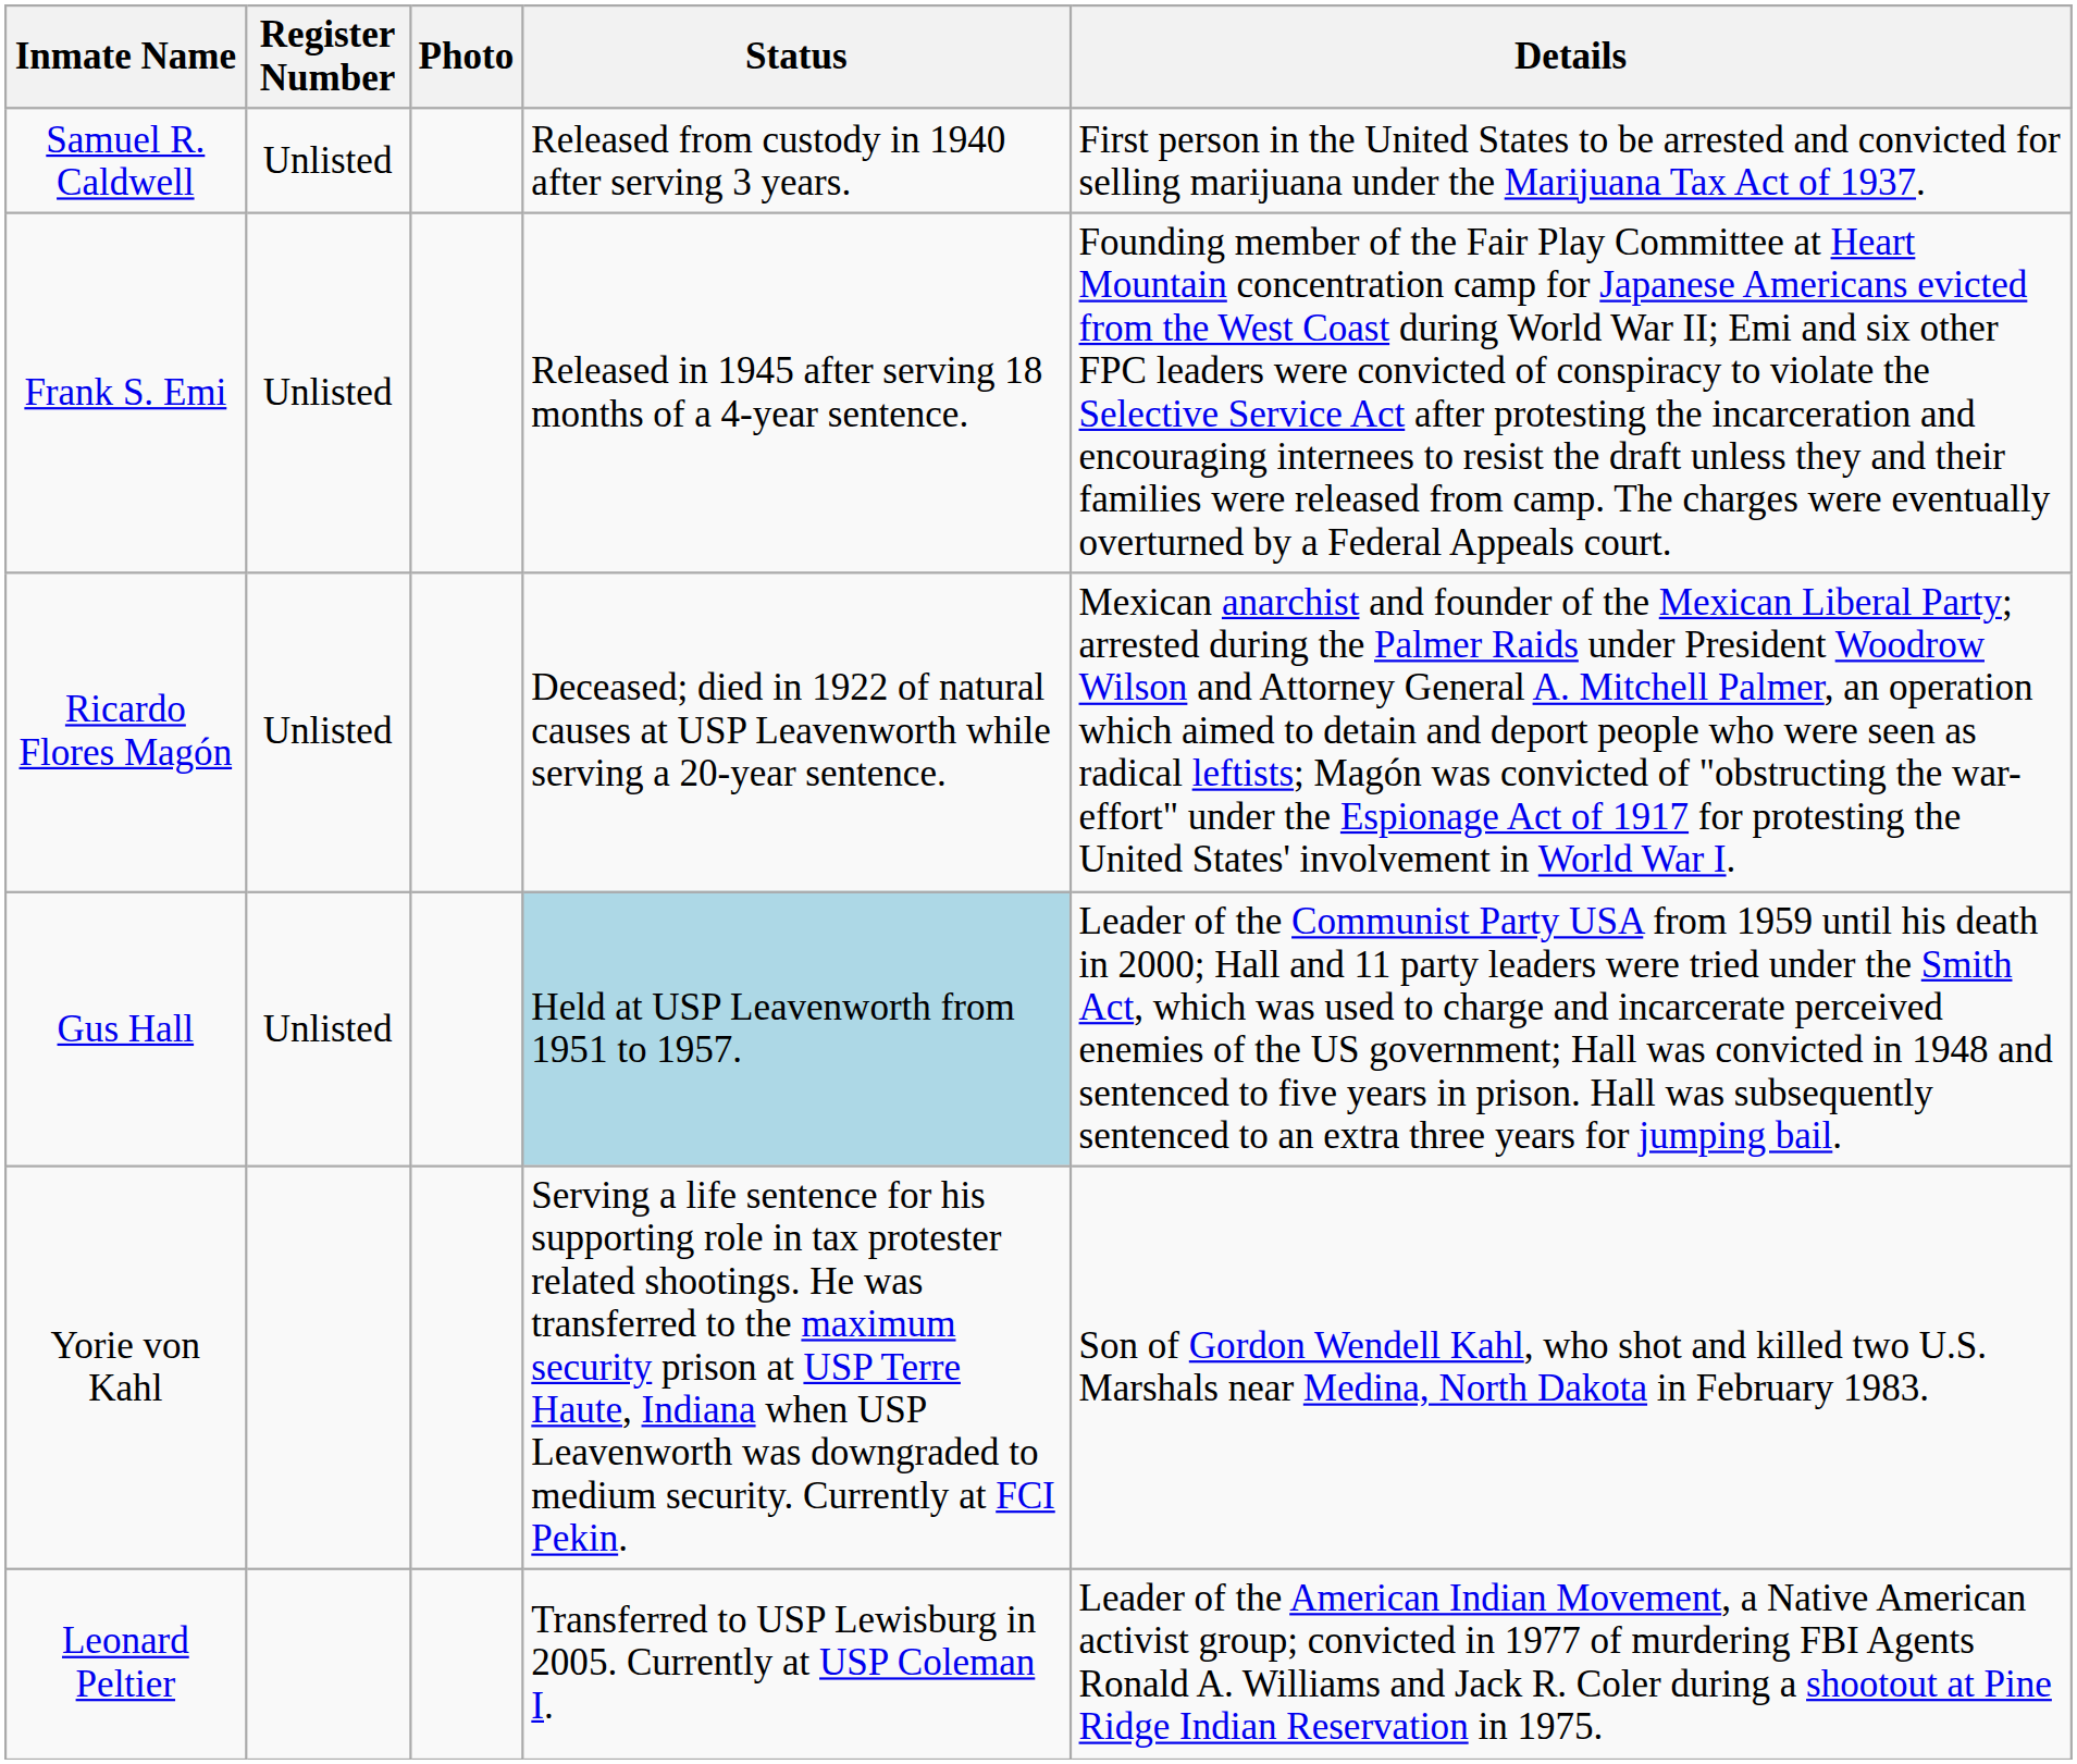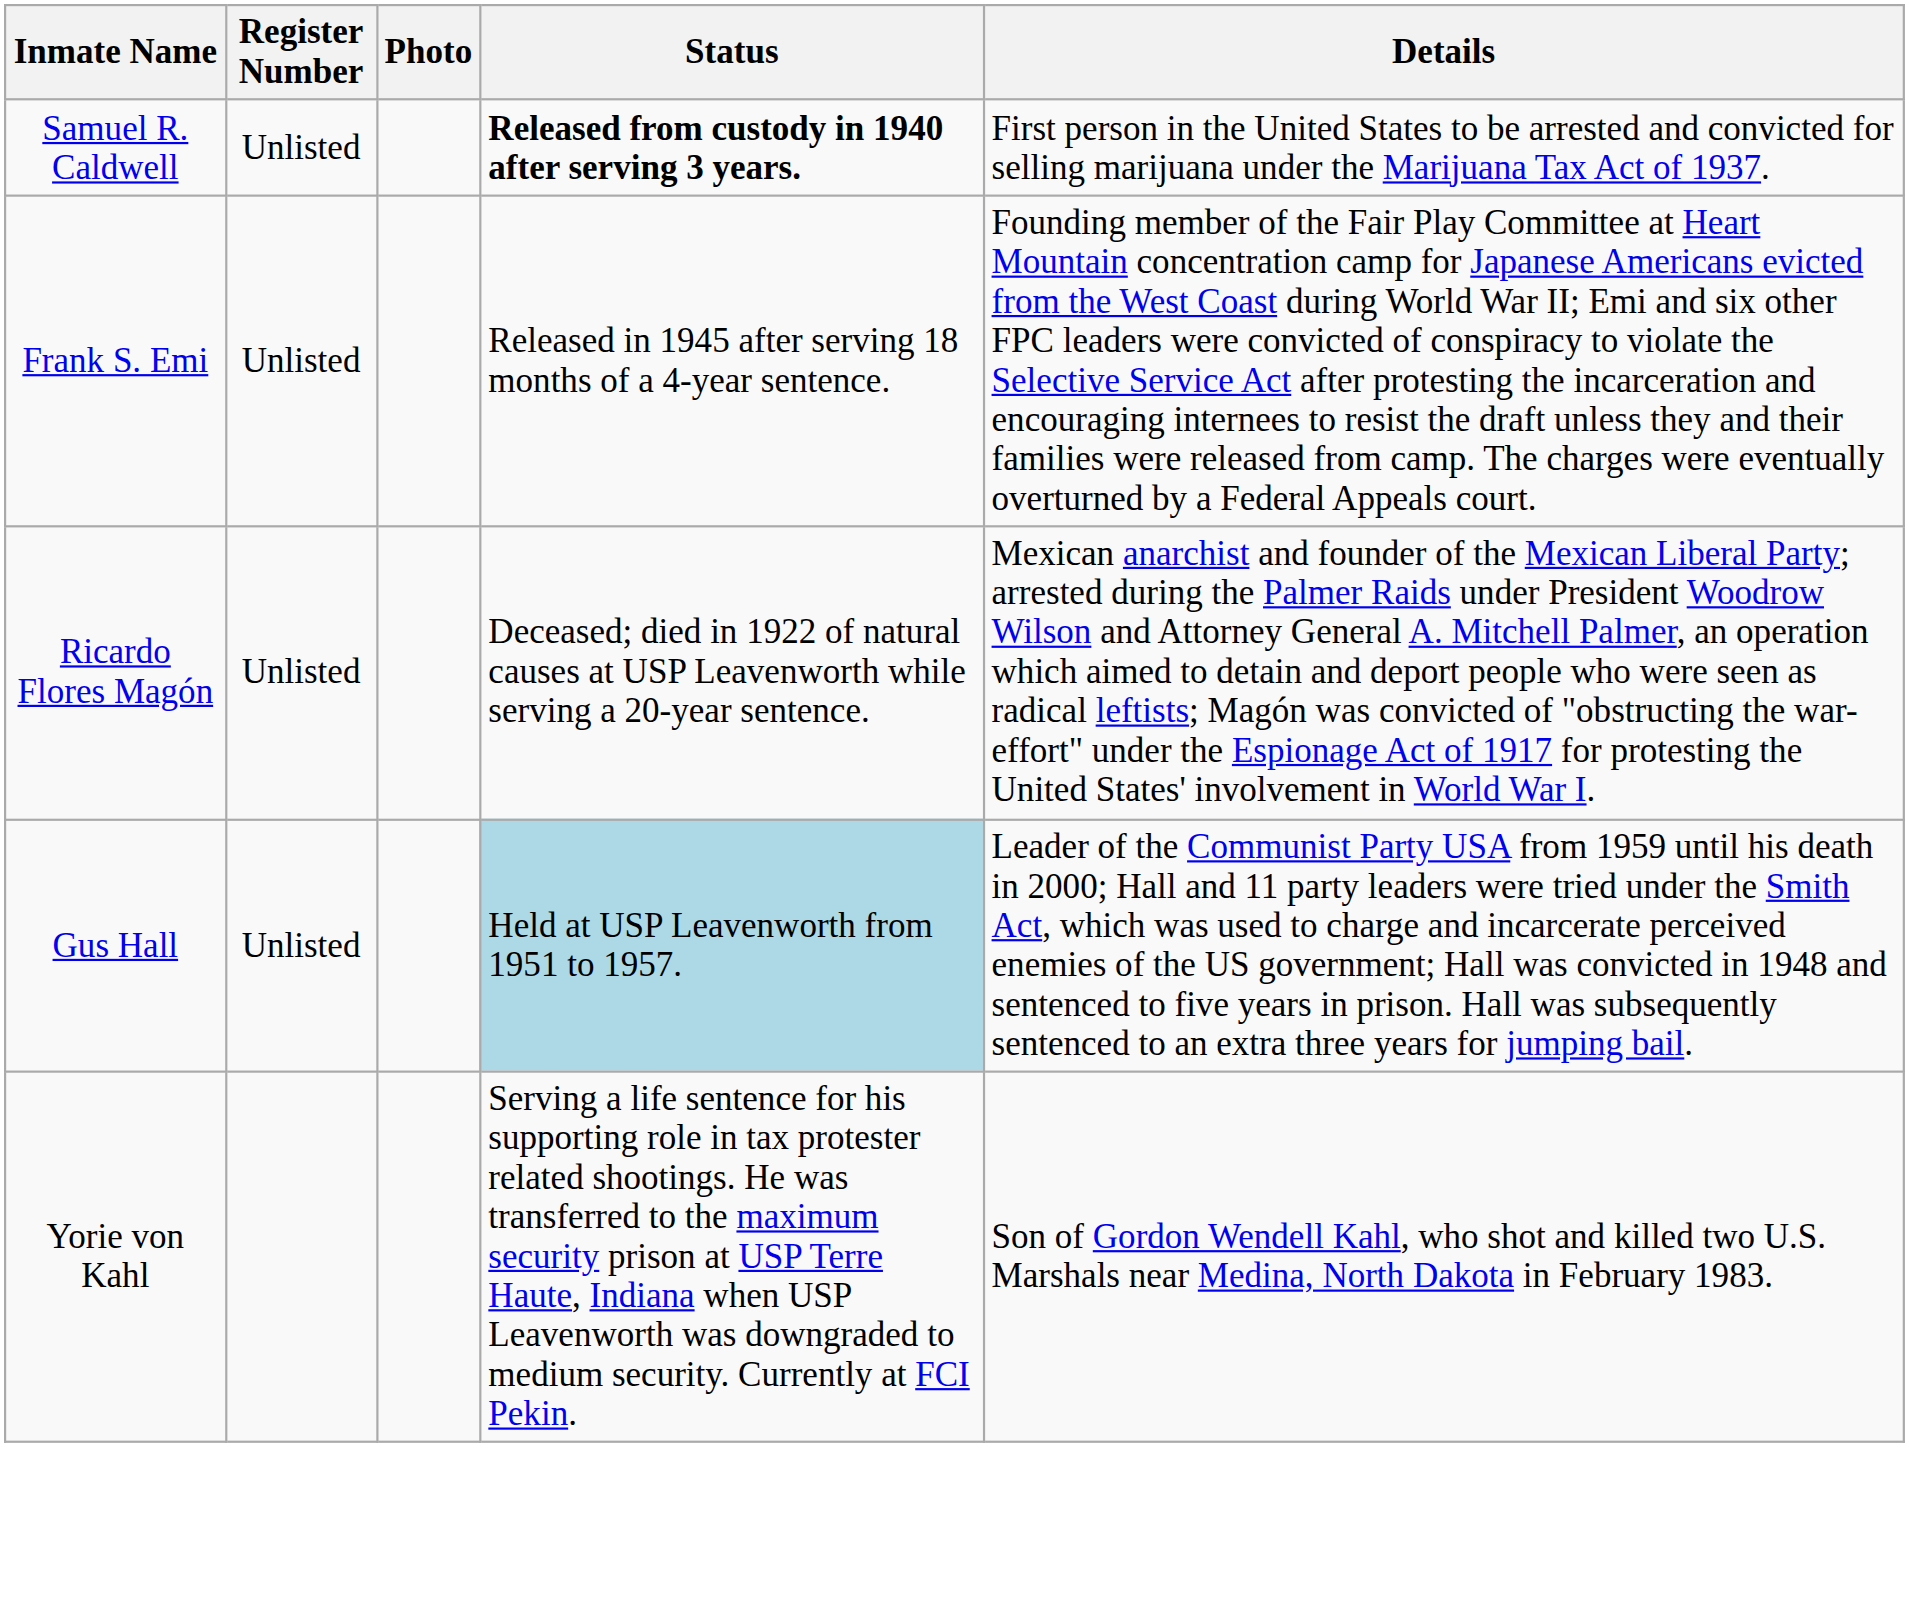 <table class="wikitable sortable">
 <tr>
 <th width=12%>Inmate Name</th>
 <th width=8%>Register Number</th>
 <th>Photo</th>
 <th width=28%>Status</th>
 <th width=52%>Details</th>
 </tr>
 <tr>
 <td style="text-align:center;"><a href='#'>Samuel R. Caldwell</a></td>
 <td style="text-align:center;">Unlisted</td>
 <td></td>
-<td>Released from custody in 1940 after serving 3 years.</td>
+<td><strong>Released from custody in 1940 after serving 3 years.</strong></td>
 <td>First person in the United States to be arrested and convicted for selling marijuana under the <a href='#'>Marijuana Tax Act of 1937</a>.</td>
 </tr>
 <tr>
 <td style="text-align:center;"><a href='#'>Frank S. Emi</a></td>
 <td style="text-align:center;">Unlisted</td>
 <td></td>
 <td>Released in 1945 after serving 18 months of a 4-year sentence.</td>
 <td>Founding member of the Fair Play Committee at <a href='#'>Heart Mountain</a> concentration camp for <a href='#'>Japanese Americans evicted from the West Coast</a> during World War II; Emi and six other FPC leaders were convicted of conspiracy to violate the <a href='#'>Selective Service Act</a> after protesting the incarceration and encouraging internees to resist the draft unless they and their families were released from camp. The charges were eventually overturned by a Federal Appeals court.</td>
 </tr>
 <tr>
 <td style="text-align:center;"><a href='#'>Ricardo Flores Magón</a></td>
 <td style="text-align:center;">Unlisted</td>
 <td></td>
 <td>Deceased; died in 1922 of natural causes at USP Leavenworth while serving a 20-year sentence.</td>
 <td>Mexican <a href='#'>anarchist</a> and founder of the <a href='#'>Mexican Liberal Party</a>; arrested during the <a href='#'>Palmer Raids</a> under President <a href='#'>Woodrow Wilson</a> and Attorney General <a href='#'>A. Mitchell Palmer</a>, an operation which aimed to detain and deport people who were seen as radical <a href='#'>leftists</a>; Magón was convicted of "obstructing the war-effort" under the <a href='#'>Espionage Act of 1917</a> for protesting the United States' involvement in <a href='#'>World War I</a>.</td>
 </tr>
 <tr>
 <td style="text-align:center;"><a href='#'>Gus Hall</a></td>
 <td style="text-align:center;">Unlisted</td>
 <td></td>
 <td style="background: lightblue;">Held at USP Leavenworth from 1951 to 1957.</td>
 <td>Leader of the <a href='#'>Communist Party USA</a> from 1959 until his death in 2000; Hall and 11 party leaders were tried under the <a href='#'>Smith Act</a>, which was used to charge and incarcerate perceived enemies of the US government; Hall was convicted in 1948 and sentenced to five years in prison. Hall was subsequently sentenced to an extra three years for <a href='#'>jumping bail</a>.</td>
 </tr>
 <tr>
 <td style="text-align:center;">Yorie von Kahl</td>
 <td style="text-align:center;"></td>
 <td></td>
 <td>Serving a life sentence for his supporting role in tax protester related shootings.  He was transferred to the <a href='#'>maximum security</a> prison at <a href='#'>USP Terre Haute</a>, <a href='#'>Indiana</a> when USP Leavenworth was downgraded to medium security. Currently at <a href='#'>FCI Pekin</a>.</td>
 <td>Son of <a href='#'>Gordon Wendell Kahl</a>, who shot and killed two U.S. Marshals near <a href='#'>Medina, North Dakota</a> in February 1983.</td>
 </tr>
-<tr>
-<td style="text-align:center;"><a href='#'>Leonard Peltier</a></td>
-<td style="text-align:center;"></td>
-<td></td>
-<td>Transferred to USP Lewisburg in 2005. Currently at <a href='#'>USP Coleman I</a>.</td>
-<td>Leader of the <a href='#'>American Indian Movement</a>, a Native American activist group; convicted in 1977 of murdering FBI Agents Ronald A. Williams and Jack R. Coler during a <a href='#'>shootout at Pine Ridge Indian Reservation</a> in 1975.</td>
-</tr>
 </table>
